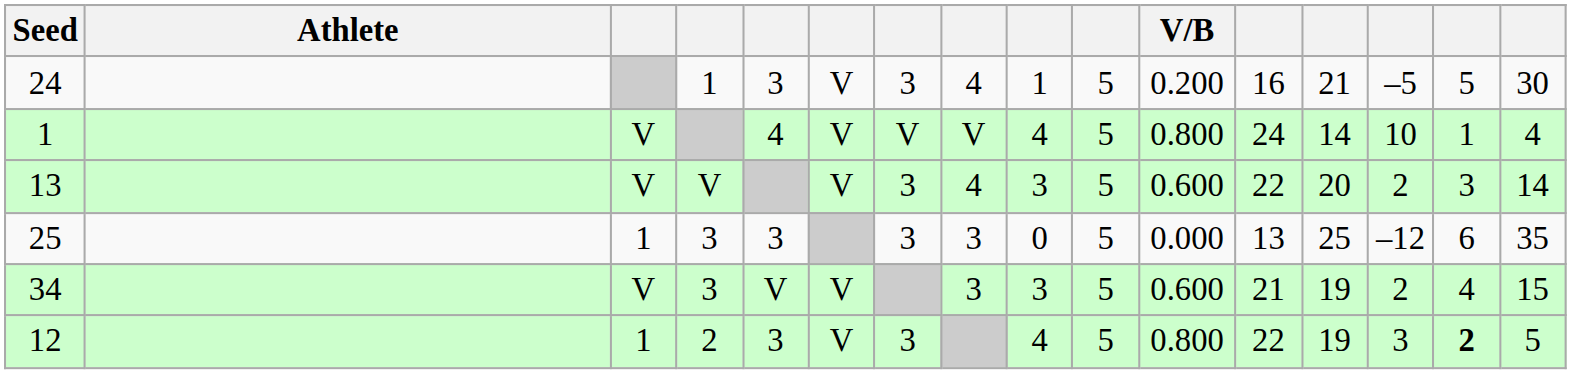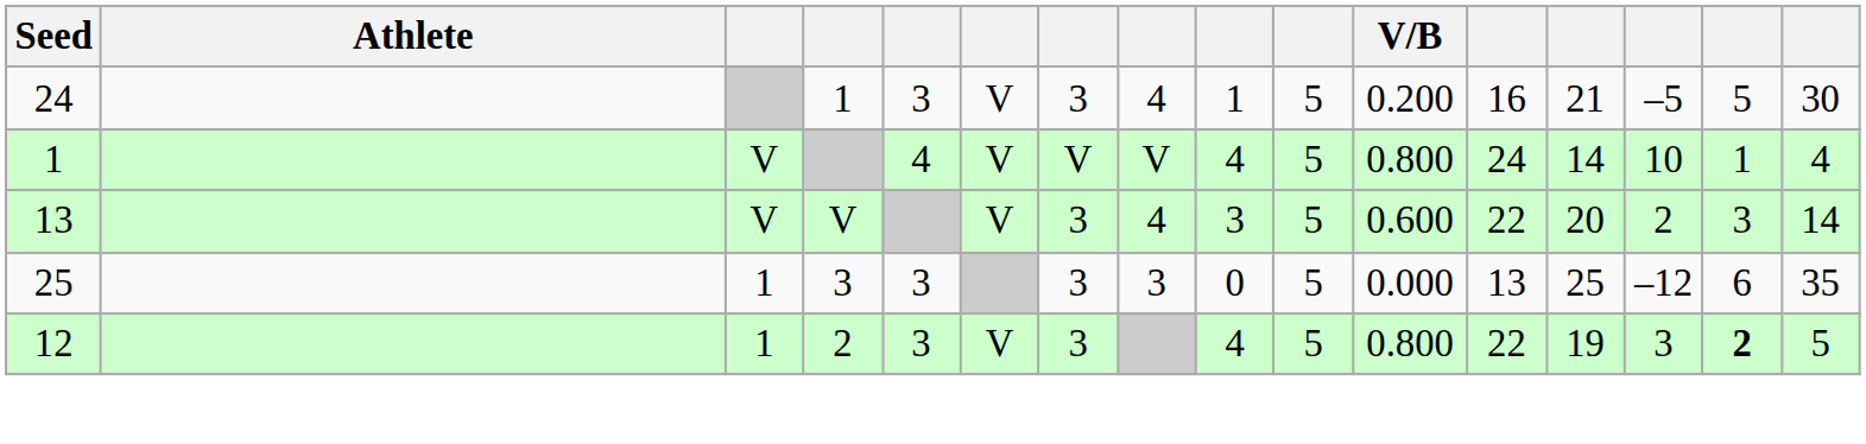 <table class="wikitable" style="text-align:center">
 <tr>
 <th width="25">Seed</th>
 <th width="250">Athlete</th>
 <th width="25"></th>
 <th width="25"></th>
 <th width="25"></th>
 <th width="25"></th>
 <th width="25"></th>
 <th width="25"></th>
 <th width="25"></th>
 <th width="25"></th>
 <th width="40">V/B</th>
 <th width="25"></th>
 <th width="25"></th>
 <th width="25"></th>
 <th width="25"></th>
 <th width="25"></th>
 </tr>
 <tr>
 <td>24</td>
 <td align=left></td>
 <td bgcolor="#cccccc"></td>
 <td>1</td>
 <td>3</td>
 <td>V</td>
 <td>3</td>
 <td>4</td>
 <td>1</td>
 <td>5</td>
 <td>0.200</td>
 <td>16</td>
 <td>21</td>
 <td>–5</td>
 <td>5</td>
 <td>30</td>
 </tr>
 <tr bgcolor=ccffcc>
 <td>1</td>
 <td align=left></td>
 <td>V</td>
 <td bgcolor="#cccccc"></td>
 <td>4</td>
 <td>V</td>
 <td>V</td>
 <td>V</td>
 <td>4</td>
 <td>5</td>
 <td>0.800</td>
 <td>24</td>
 <td>14</td>
 <td>10</td>
 <td>1</td>
 <td>4</td>
 </tr>
 <tr bgcolor=ccffcc>
 <td>13</td>
 <td align=left></td>
 <td>V</td>
 <td>V</td>
 <td bgcolor="#cccccc"></td>
 <td>V</td>
 <td>3</td>
 <td>4</td>
 <td>3</td>
 <td>5</td>
 <td>0.600</td>
 <td>22</td>
 <td>20</td>
 <td>2</td>
 <td>3</td>
 <td>14</td>
 </tr>
 <tr>
 <td>25</td>
 <td align=left></td>
 <td>1</td>
 <td>3</td>
 <td>3</td>
 <td bgcolor="#cccccc"></td>
 <td>3</td>
 <td>3</td>
 <td>0</td>
 <td>5</td>
 <td>0.000</td>
 <td>13</td>
 <td>25</td>
 <td>–12</td>
 <td>6</td>
 <td>35</td>
 </tr>
 <tr bgcolor=ccffcc>
-<td>34</td>
-<td align=left></td>
-<td>V</td>
-<td>3</td>
-<td>V</td>
-<td>V</td>
-<td bgcolor="#cccccc"></td>
-<td>3</td>
-<td>3</td>
-<td>5</td>
-<td>0.600</td>
-<td>21</td>
-<td>19</td>
-<td>2</td>
-<td>4</td>
-<td>15</td>
-</tr>
-<tr bgcolor=ccffcc>
 <td>12</td>
 <td align=left></td>
 <td>1</td>
 <td>2</td>
 <td>3</td>
 <td>V</td>
 <td>3</td>
 <td bgcolor="#cccccc"></td>
 <td>4</td>
 <td>5</td>
 <td>0.800</td>
 <td>22</td>
 <td>19</td>
 <td>3</td>
 <td><strong>2</strong></td>
 <td>5</td>
 </tr>
 </table>
